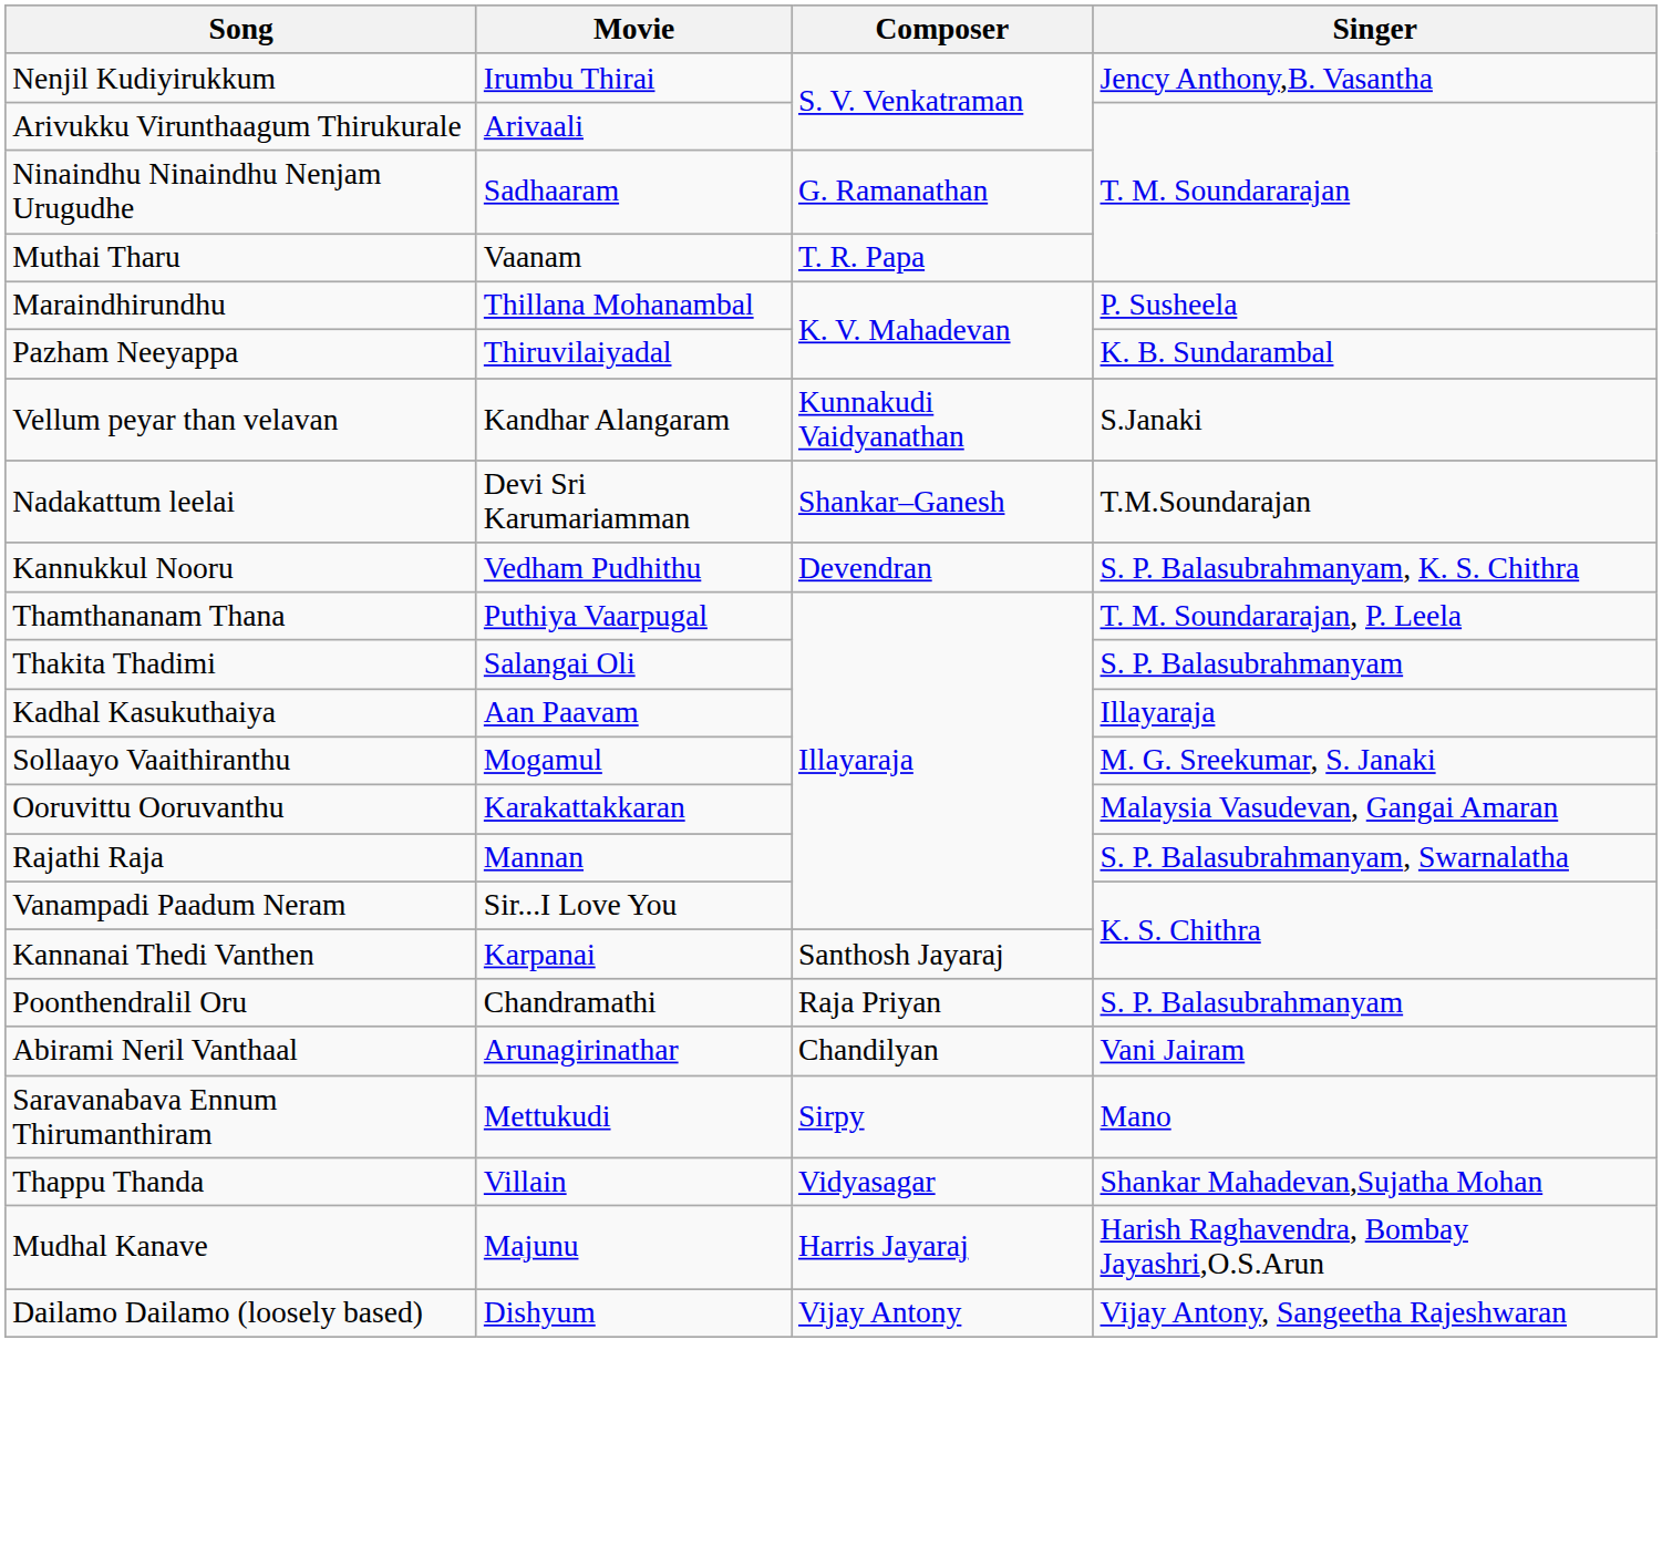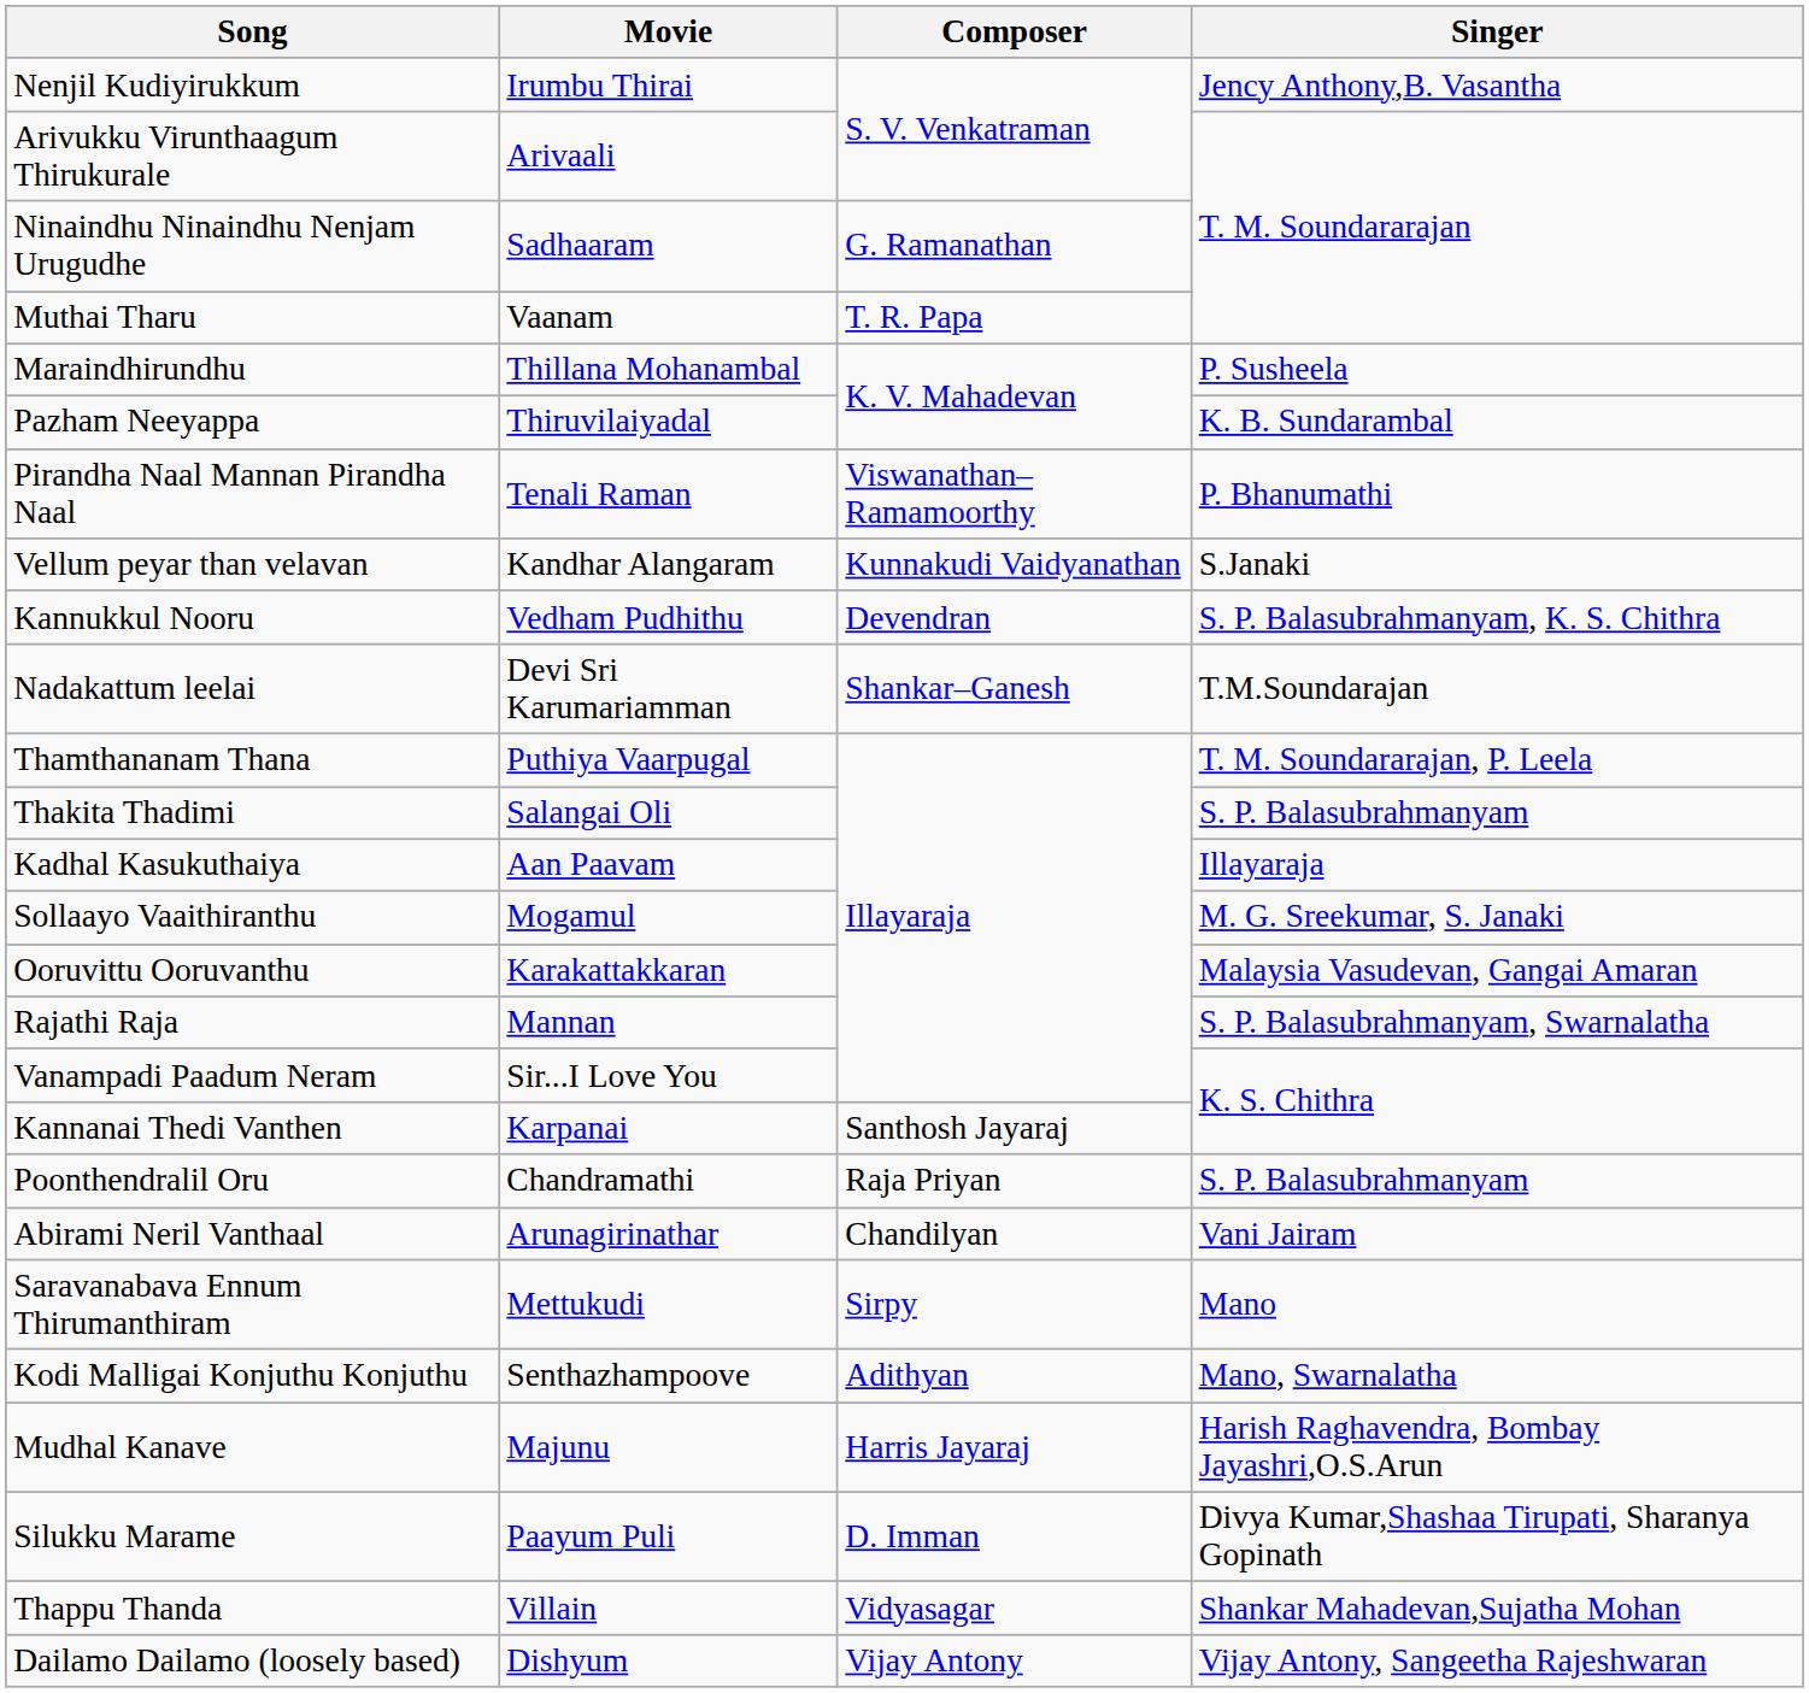 <table class="wikitable">
 <tr>
 <th>Song</th>
 <th>Movie</th>
 <th>Composer</th>
 <th>Singer</th>
 </tr>
 <tr>
 <td>Nenjil Kudiyirukkum</td>
 <td><a href='#'>Irumbu Thirai</a></td>
 <td rowspan="2"><a href='#'>S. V. Venkatraman</a></td>
 <td><a href='#'>Jency Anthony</a>,<a href='#'>B. Vasantha</a></td>
 </tr>
 <tr>
 <td>Arivukku Virunthaagum Thirukurale</td>
 <td><a href='#'>Arivaali</a></td>
 <td rowspan="3"><a href='#'>T. M. Soundararajan</a></td>
 </tr>
 <tr>
 <td>Ninaindhu Ninaindhu Nenjam Urugudhe</td>
 <td><a href='#'>Sadhaaram</a></td>
 <td><a href='#'>G. Ramanathan</a></td>
 </tr>
 <tr>
 <td>Muthai Tharu</td>
 <td>Vaanam</td>
 <td><a href='#'>T. R. Papa</a></td>
 </tr>
 <tr>
 <td>Maraindhirundhu</td>
 <td><a href='#'>Thillana Mohanambal</a></td>
 <td rowspan="2"><a href='#'>K. V. Mahadevan</a></td>
 <td><a href='#'>P. Susheela</a></td>
 </tr>
 <tr>
 <td>Pazham Neeyappa</td>
 <td><a href='#'>Thiruvilaiyadal</a></td>
 <td><a href='#'>K. B. Sundarambal</a></td>
 </tr>
 <tr>
+<td>Pirandha Naal Mannan Pirandha Naal</td>
+<td><a href='#'>Tenali Raman</a></td>
+<td><a href='#'>Viswanathan–Ramamoorthy</a></td>
+<td><a href='#'>P. Bhanumathi</a></td>
+</tr>
+<tr>
 <td>Vellum peyar than velavan</td>
 <td>Kandhar Alangaram</td>
 <td><a href='#'>Kunnakudi Vaidyanathan</a></td>
 <td>S.Janaki</td>
 </tr>
 <tr>
+<td>Kannukkul Nooru</td>
+<td><a href='#'>Vedham Pudhithu</a></td>
+<td><a href='#'>Devendran</a></td>
+<td><a href='#'>S. P. Balasubrahmanyam</a>, <a href='#'>K. S. Chithra</a></td>
+</tr>
+<tr>
 <td>Nadakattum leelai</td>
 <td>Devi Sri Karumariamman</td>
 <td><a href='#'>Shankar–Ganesh</a></td>
 <td>T.M.Soundarajan</td>
-</tr>
-<tr>
-<td>Kannukkul Nooru</td>
-<td><a href='#'>Vedham Pudhithu</a></td>
-<td><a href='#'>Devendran</a></td>
-<td><a href='#'>S. P. Balasubrahmanyam</a>, <a href='#'>K. S. Chithra</a></td>
 </tr>
 <tr>
 <td>Thamthananam Thana</td>
 <td><a href='#'>Puthiya Vaarpugal</a></td>
 <td rowspan="7"><a href='#'>Illayaraja</a></td>
 <td><a href='#'>T. M. Soundararajan</a>, <a href='#'>P. Leela</a></td>
 </tr>
 <tr>
 <td>Thakita Thadimi</td>
 <td><a href='#'>Salangai Oli</a></td>
 <td><a href='#'>S. P. Balasubrahmanyam</a></td>
 </tr>
 <tr>
 <td>Kadhal Kasukuthaiya</td>
 <td><a href='#'>Aan Paavam</a></td>
 <td><a href='#'>Illayaraja</a></td>
 </tr>
 <tr>
 <td>Sollaayo Vaaithiranthu</td>
 <td><a href='#'>Mogamul</a></td>
 <td><a href='#'>M. G. Sreekumar</a>, <a href='#'>S. Janaki</a></td>
 </tr>
 <tr>
 <td>Ooruvittu Ooruvanthu</td>
 <td><a href='#'>Karakattakkaran</a></td>
 <td><a href='#'>Malaysia Vasudevan</a>, <a href='#'>Gangai Amaran</a></td>
 </tr>
 <tr>
 <td>Rajathi Raja</td>
 <td><a href='#'>Mannan</a></td>
 <td><a href='#'>S. P. Balasubrahmanyam</a>, <a href='#'>Swarnalatha</a></td>
 </tr>
 <tr>
 <td>Vanampadi Paadum Neram</td>
 <td>Sir...I Love You</td>
 <td rowspan=2><a href='#'>K. S. Chithra</a></td>
 </tr>
 <tr>
 <td>Kannanai Thedi Vanthen</td>
 <td><a href='#'>Karpanai</a></td>
 <td>Santhosh Jayaraj</td>
 </tr>
 <tr>
 <td>Poonthendralil Oru</td>
 <td>Chandramathi</td>
 <td>Raja Priyan</td>
 <td><a href='#'>S. P. Balasubrahmanyam</a></td>
 </tr>
 <tr>
 <td>Abirami Neril Vanthaal</td>
 <td><a href='#'>Arunagirinathar</a></td>
 <td>Chandilyan</td>
 <td><a href='#'>Vani Jairam</a></td>
 </tr>
 <tr>
 <td>Saravanabava Ennum Thirumanthiram</td>
 <td><a href='#'>Mettukudi</a></td>
 <td><a href='#'>Sirpy</a></td>
 <td><a href='#'>Mano</a></td>
 </tr>
 <tr>
-<td>Thappu Thanda</td>
-<td><a href='#'>Villain</a></td>
-<td><a href='#'>Vidyasagar</a></td>
-<td><a href='#'>Shankar Mahadevan</a>,<a href='#'>Sujatha Mohan</a></td>
+<td>Kodi Malligai Konjuthu Konjuthu</td>
+<td>Senthazhampoove</td>
+<td><a href='#'>Adithyan</a></td>
+<td><a href='#'>Mano</a>, <a href='#'>Swarnalatha</a></td>
 </tr>
 <tr>
 <td>Mudhal Kanave</td>
 <td><a href='#'>Majunu</a></td>
 <td><a href='#'>Harris Jayaraj</a></td>
 <td><a href='#'>Harish Raghavendra</a>, <a href='#'>Bombay Jayashri</a>,O.S.Arun</td>
 </tr>
 <tr>
+<td>Silukku Marame</td>
+<td><a href='#'>Paayum Puli</a></td>
+<td><a href='#'>D. Imman</a></td>
+<td>Divya Kumar,<a href='#'>Shashaa Tirupati</a>, Sharanya Gopinath</td>
+</tr>
+<tr>
+<td>Thappu Thanda</td>
+<td><a href='#'>Villain</a></td>
+<td><a href='#'>Vidyasagar</a></td>
+<td><a href='#'>Shankar Mahadevan</a>,<a href='#'>Sujatha Mohan</a></td>
+</tr>
+<tr>
 <td>Dailamo Dailamo (loosely based)</td>
 <td><a href='#'>Dishyum</a></td>
 <td><a href='#'>Vijay Antony</a></td>
 <td><a href='#'>Vijay Antony</a>, <a href='#'>Sangeetha Rajeshwaran</a></td>
 </tr>
 </table>
